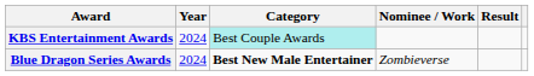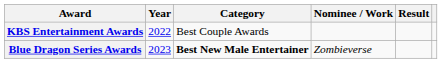 <table class="wikitable plainrowheaders">
 <tr>
 <th scope="col">Award</th>
 <th scope="col">Year</th>
 <th scope="col">Category</th>
 <th scope="col">Nominee / Work</th>
 <th scope="col">Result</th>
 <th scope="col"></th>
 </tr>
 <tr>
 <th scope="row"><a href='#'>KBS Entertainment Awards</a></th>
-<td><a href='#'>2024</a></td>
-<td style="background: paleturquoise;">Best Couple Awards</td>
+<td><a href='#'>2022</a></td>
+<td>Best Couple Awards</td>
 <td><em></em></td>
 <td></td>
 <td style="text-align:center"></td>
 </tr>
 <tr>
 <th scope="row"><a href='#'>Blue Dragon Series Awards</a></th>
-<td style="text-align:center"><a href='#'>2024</a></td>
+<td style="text-align:center"><a href='#'>2023</a></td>
 <td><strong>Best New Male Entertainer</strong></td>
 <td><em>Zombieverse</em></td>
 <td></td>
 <td style="text-align:center"></td>
 </tr>
 </table>
